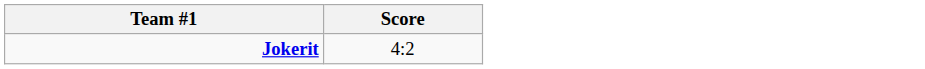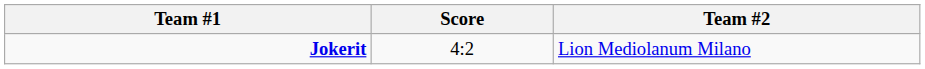 <table class="wikitable" style="text-align: center;">
 <tr>
 <th width=22%>Team #1</th>
 <th width=11%>Score</th>
+<th width=22%>Team #2</th>
 </tr>
 <tr>
 <td style="text-align: right;"><strong><a href='#'>Jokerit</a></strong> </td>
 <td>4:2</td>
+<td style="text-align: left;"> <a href='#'>Lion Mediolanum Milano</a></td>
 </tr>
 </table>
